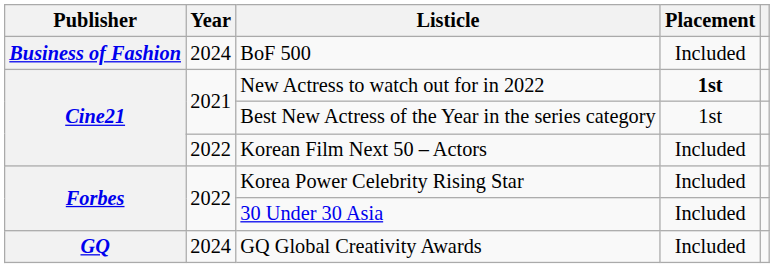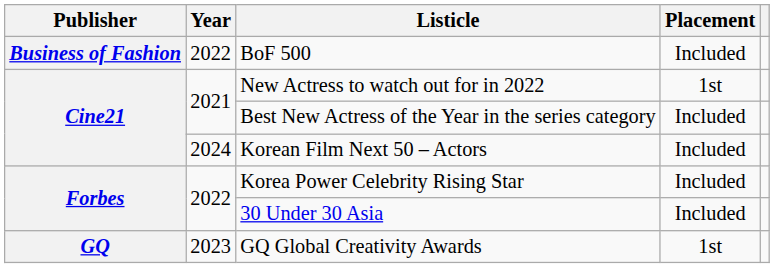 <table class="wikitable plainrowheaders" style="text-align:center">
 <tr>
 <th scope="col">Publisher</th>
 <th scope="col">Year</th>
 <th scope="col">Listicle</th>
 <th scope="col">Placement</th>
 <th scope="col" class="unsortable"></th>
 </tr>
 <tr>
 <th scope="row"><em><a href='#'>Business of Fashion</a></em></th>
-<td>2024</td>
+<td>2022</td>
 <td style="text-align:left">BoF 500</td>
 <td>Included</td>
 <td></td>
 </tr>
 <tr>
 <th scope="row" rowspan="3"><em><a href='#'>Cine21</a></em></th>
 <td rowspan="2">2021</td>
 <td style="text-align:left">New Actress to watch out for in 2022</td>
-<td><strong>1st</strong></td>
+<td>1st</td>
 <td></td>
 </tr>
 <tr>
 <td style="text-align:left">Best New Actress of the Year in the series category</td>
-<td>1st</td>
+<td>Included</td>
 <td></td>
 </tr>
 <tr>
-<td>2022</td>
+<td>2024</td>
 <td style="text-align:left">Korean Film Next 50 – Actors</td>
 <td>Included</td>
 <td></td>
 </tr>
 <tr>
 <th scope="row" rowspan="2"><em><a href='#'>Forbes</a></em></th>
 <td rowspan="2">2022</td>
 <td style="text-align:left">Korea Power Celebrity Rising Star</td>
 <td>Included</td>
 <td></td>
 </tr>
 <tr>
 <td style="text-align:left"><a href='#'>30 Under 30 Asia</a></td>
 <td>Included</td>
 <td></td>
 </tr>
 <tr>
 <th scope="row"><em><a href='#'>GQ</a></em></th>
-<td>2024</td>
+<td>2023</td>
 <td style="text-align:left">GQ Global Creativity Awards</td>
-<td>Included</td>
+<td>1st</td>
 <td></td>
 </tr>
 </table>
